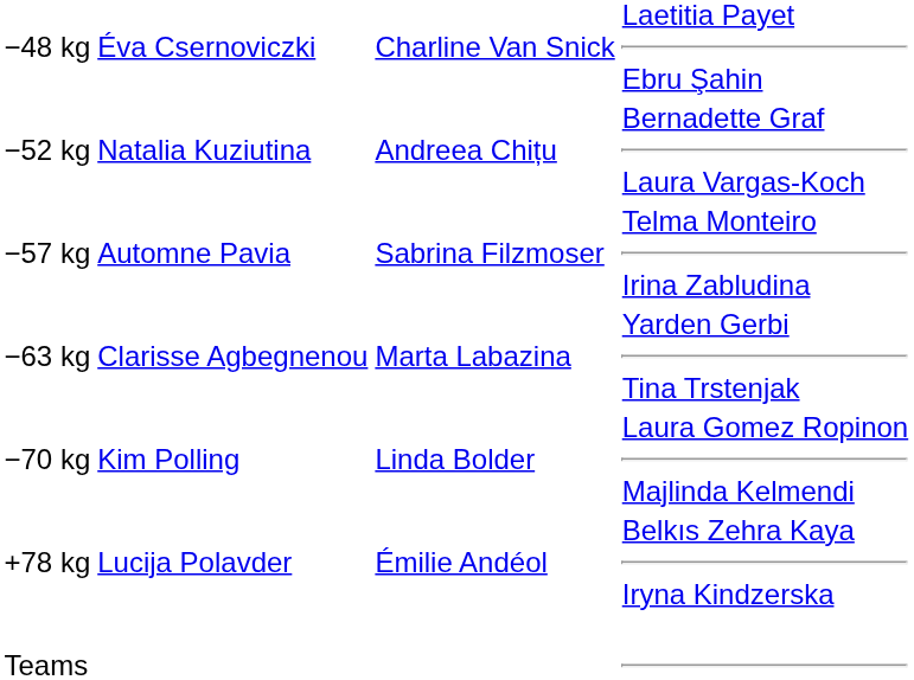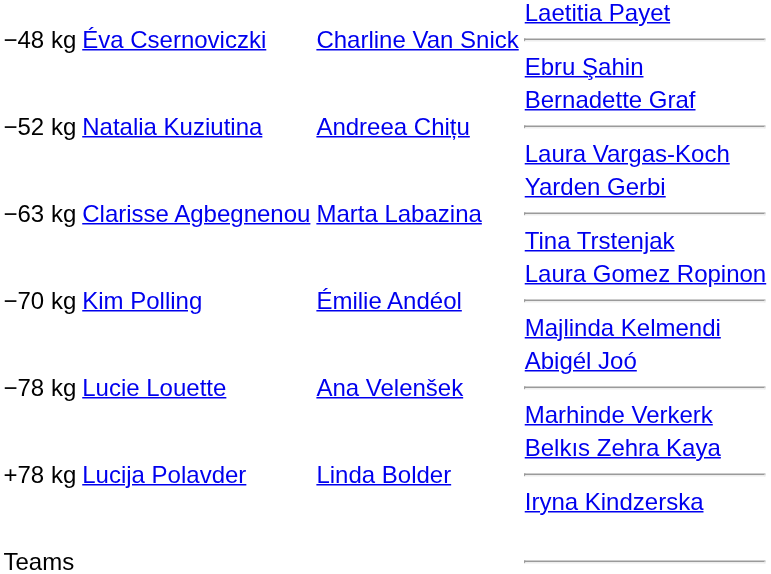 <table>
 <tr>
 <td>−48 kg</td>
 <td> <a href='#'>Éva Csernoviczki</a></td>
 <td> <a href='#'>Charline Van Snick</a></td>
 <td> <a href='#'>Laetitia Payet</a><hr> <a href='#'>Ebru Şahin</a></td>
 </tr>
 <tr>
 <td>−52 kg</td>
 <td> <a href='#'>Natalia Kuziutina</a></td>
 <td> <a href='#'>Andreea Chițu</a></td>
 <td> <a href='#'>Bernadette Graf</a><hr> <a href='#'>Laura Vargas-Koch</a></td>
 </tr>
 <tr>
-<td>−57 kg</td>
-<td> <a href='#'>Automne Pavia</a></td>
-<td> <a href='#'>Sabrina Filzmoser</a></td>
-<td> <a href='#'>Telma Monteiro</a><hr> <a href='#'>Irina Zabludina</a></td>
-</tr>
-<tr>
 <td>−63 kg</td>
 <td> <a href='#'>Clarisse Agbegnenou</a></td>
 <td> <a href='#'>Marta Labazina</a></td>
 <td> <a href='#'>Yarden Gerbi</a><hr> <a href='#'>Tina Trstenjak</a></td>
 </tr>
 <tr>
 <td>−70 kg</td>
 <td> <a href='#'>Kim Polling</a></td>
-<td> <a href='#'>Linda Bolder</a></td>
+<td> <a href='#'>Émilie Andéol</a></td>
 <td> <a href='#'>Laura Gomez Ropinon</a><hr> <a href='#'>Majlinda Kelmendi</a></td>
+</tr>
+<tr>
+<td>−78 kg</td>
+<td> <a href='#'>Lucie Louette</a></td>
+<td> <a href='#'>Ana Velenšek</a></td>
+<td> <a href='#'>Abigél Joó</a><hr> <a href='#'>Marhinde Verkerk</a></td>
 </tr>
 <tr>
 <td>+78 kg</td>
 <td> <a href='#'>Lucija Polavder</a></td>
-<td> <a href='#'>Émilie Andéol</a></td>
+<td> <a href='#'>Linda Bolder</a></td>
 <td> <a href='#'>Belkıs Zehra Kaya</a><hr> <a href='#'>Iryna Kindzerska</a></td>
 </tr>
 <tr>
 <td>Teams</td>
 <td><br></td>
 <td><br></td>
 <td><br><hr><br></td>
 </tr>
 </table>
